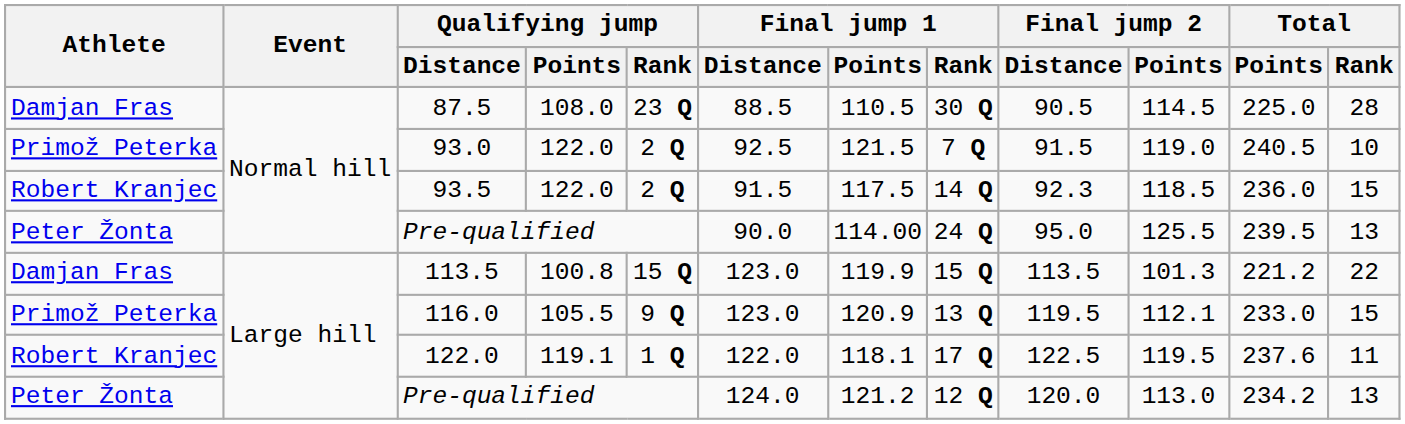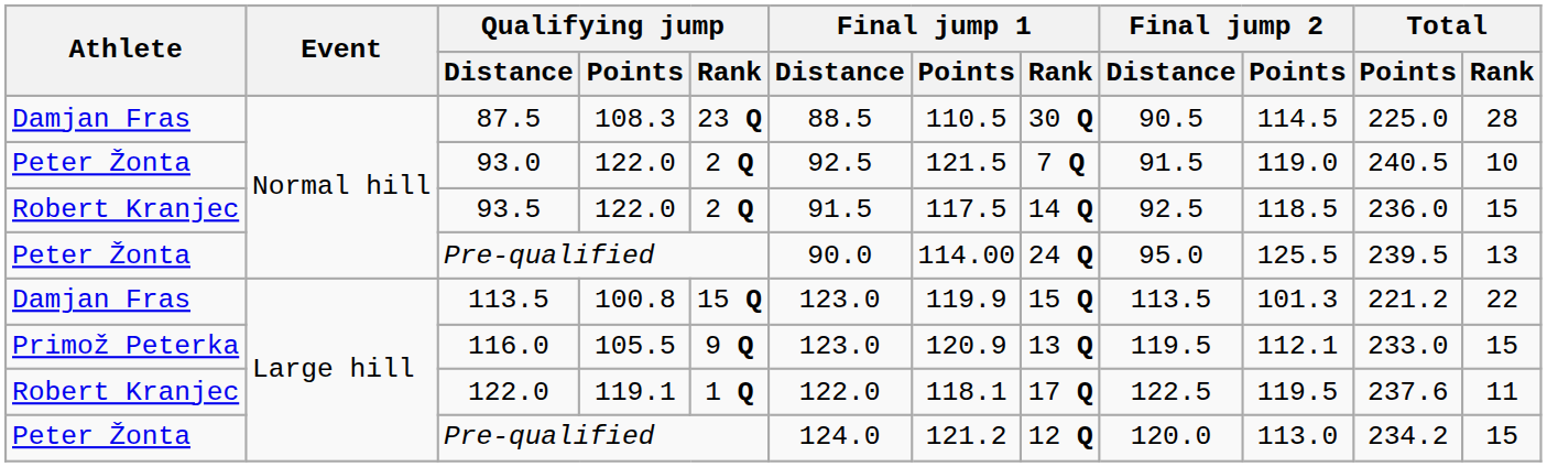 <table class="wikitable" style="font-size:90%">
 <tr>
 <th rowspan="2">Athlete</th>
 <th rowspan="2">Event</th>
 <th colspan="3">Qualifying jump</th>
 <th colspan="3">Final jump 1</th>
 <th colspan="2">Final jump 2</th>
 <th colspan="2">Total</th>
 </tr>
 <tr>
 <th>Distance</th>
 <th>Points</th>
 <th>Rank</th>
 <th>Distance</th>
 <th>Points</th>
 <th>Rank</th>
 <th>Distance</th>
 <th>Points</th>
 <th>Points</th>
 <th>Rank</th>
 </tr>
 <tr>
 <td><a href='#'>Damjan Fras</a></td>
 <td rowspan="4">Normal hill</td>
 <td align="center">87.5</td>
-<td align="center">108.0</td>
+<td align="center">108.3</td>
 <td align="center">23 <strong>Q</strong></td>
 <td align="center">88.5</td>
 <td align="center">110.5</td>
 <td align="center">30 <strong>Q</strong></td>
 <td align="center">90.5</td>
 <td align="center">114.5</td>
 <td align="center">225.0</td>
 <td align="center">28</td>
 </tr>
 <tr>
-<td><a href='#'>Primož Peterka</a></td>
+<td><a href='#'>Peter Žonta</a></td>
 <td align="center">93.0</td>
 <td align="center">122.0</td>
 <td align="center">2 <strong>Q</strong></td>
 <td align="center">92.5</td>
 <td align="center">121.5</td>
 <td align="center">7 <strong>Q</strong></td>
 <td align="center">91.5</td>
 <td align="center">119.0</td>
 <td align="center">240.5</td>
 <td align="center">10</td>
 </tr>
 <tr>
 <td><a href='#'>Robert Kranjec</a></td>
 <td align="center">93.5</td>
 <td align="center">122.0</td>
 <td align="center">2 <strong>Q</strong></td>
 <td align="center">91.5</td>
 <td align="center">117.5</td>
 <td align="center">14 <strong>Q</strong></td>
-<td align="center">92.3</td>
+<td align="center">92.5</td>
 <td align="center">118.5</td>
 <td align="center">236.0</td>
 <td align="center">15</td>
 </tr>
 <tr>
 <td><a href='#'>Peter Žonta</a></td>
 <td colspan="3"><em>Pre-qualified</em></td>
 <td align="center">90.0</td>
 <td align="center">114.00</td>
 <td align="center">24 <strong>Q</strong></td>
 <td align="center">95.0</td>
 <td align="center">125.5</td>
 <td align="center">239.5</td>
 <td align="center">13</td>
 </tr>
 <tr>
 <td><a href='#'>Damjan Fras</a></td>
 <td rowspan="4">Large hill</td>
 <td align="center">113.5</td>
 <td align="center">100.8</td>
 <td align="center">15 <strong>Q</strong></td>
 <td align="center">123.0</td>
 <td align="center">119.9</td>
 <td align="center">15 <strong>Q</strong></td>
 <td align="center">113.5</td>
 <td align="center">101.3</td>
 <td align="center">221.2</td>
 <td align="center">22</td>
 </tr>
 <tr>
 <td><a href='#'>Primož Peterka</a></td>
 <td align="center">116.0</td>
 <td align="center">105.5</td>
 <td align="center">9 <strong>Q</strong></td>
 <td align="center">123.0</td>
 <td align="center">120.9</td>
 <td align="center">13 <strong>Q</strong></td>
 <td align="center">119.5</td>
 <td align="center">112.1</td>
 <td align="center">233.0</td>
 <td align="center">15</td>
 </tr>
 <tr>
 <td><a href='#'>Robert Kranjec</a></td>
 <td align="center">122.0</td>
 <td align="center">119.1</td>
 <td align="center">1 <strong>Q</strong></td>
 <td align="center">122.0</td>
 <td align="center">118.1</td>
 <td align="center">17 <strong>Q</strong></td>
 <td align="center">122.5</td>
 <td align="center">119.5</td>
 <td align="center">237.6</td>
 <td align="center">11</td>
 </tr>
 <tr>
 <td><a href='#'>Peter Žonta</a></td>
 <td colspan="3"><em>Pre-qualified</em></td>
 <td align="center">124.0</td>
 <td align="center">121.2</td>
 <td align="center">12 <strong>Q</strong></td>
 <td align="center">120.0</td>
 <td align="center">113.0</td>
 <td align="center">234.2</td>
-<td align="center">13</td>
+<td align="center">15</td>
 </tr>
 </table>
